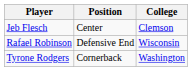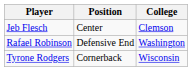 <table class="wikitable">
 <tr>
 <th>Player</th>
 <th>Position</th>
 <th>College</th>
 </tr>
 <tr>
 <td><a href='#'>Jeb Flesch</a></td>
 <td>Center</td>
 <td><a href='#'>Clemson</a></td>
 </tr>
 <tr>
 <td><a href='#'>Rafael Robinson</a></td>
 <td>Defensive End</td>
-<td><a href='#'>Wisconsin</a></td>
+<td><a href='#'>Washington</a></td>
 </tr>
 <tr>
 <td><a href='#'>Tyrone Rodgers</a></td>
 <td>Cornerback</td>
-<td><a href='#'>Washington</a></td>
+<td><a href='#'>Wisconsin</a></td>
 </tr>
 </table>
